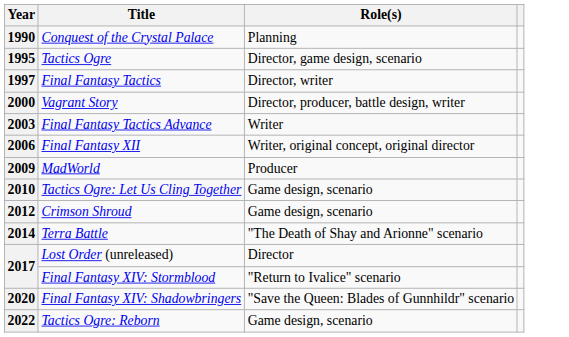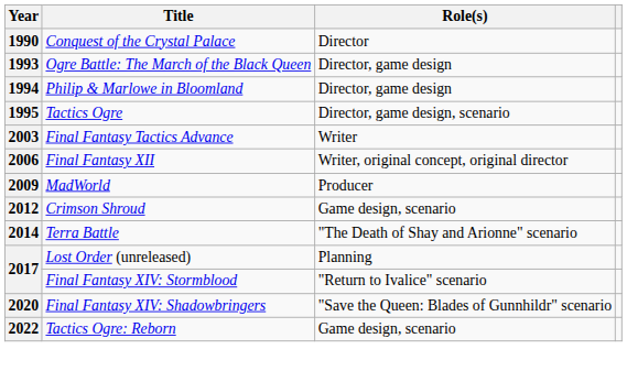 <table class="wikitable sortable">
 <tr>
 <th scope="col">Year</th>
 <th scope="col">Title</th>
 <th scope="col">Role(s)</th>
 <th scope="col"></th>
 </tr>
 <tr>
 <th scope="row">1990</th>
 <td><em><a href='#'>Conquest of the Crystal Palace</a></em></td>
-<td>Planning</td>
+<td>Director</td>
+<td></td>
+</tr>
+<tr>
+<th scope="row">1993</th>
+<td><em><a href='#'>Ogre Battle: The March of the Black Queen</a></em></td>
+<td>Director, game design</td>
+<td></td>
+</tr>
+<tr>
+<th scope="row">1994</th>
+<td><em><a href='#'>Philip & Marlowe in Bloomland</a></em></td>
+<td>Director, game design</td>
 <td></td>
 </tr>
 <tr>
 <th scope="row">1995</th>
 <td><em><a href='#'>Tactics Ogre</a></em></td>
 <td>Director, game design, scenario</td>
-<td></td>
-</tr>
-<tr>
-<th scope="row">1997</th>
-<td><em><a href='#'>Final Fantasy Tactics</a></em></td>
-<td>Director, writer</td>
-<td></td>
-</tr>
-<tr>
-<th scope="row">2000</th>
-<td><em><a href='#'>Vagrant Story</a></em></td>
-<td>Director, producer, battle design, writer</td>
 <td></td>
 </tr>
 <tr>
 <th scope="row">2003</th>
 <td><em><a href='#'>Final Fantasy Tactics Advance</a></em></td>
 <td>Writer</td>
 <td></td>
 </tr>
 <tr>
 <th scope="row">2006</th>
 <td><em><a href='#'>Final Fantasy XII</a></em></td>
 <td>Writer, original concept, original director</td>
 <td></td>
 </tr>
 <tr>
 <th scope="row">2009</th>
 <td><em><a href='#'>MadWorld</a></em></td>
 <td>Producer</td>
 <td></td>
 </tr>
 <tr>
-<th scope="row">2010</th>
-<td><em><a href='#'>Tactics Ogre: Let Us Cling Together</a></em></td>
-<td>Game design, scenario</td>
-<td></td>
-</tr>
-<tr>
 <th scope="row">2012</th>
 <td><em><a href='#'>Crimson Shroud</a></em></td>
 <td>Game design, scenario</td>
 <td></td>
 </tr>
 <tr>
 <th scope="row">2014</th>
 <td><em><a href='#'>Terra Battle</a></em></td>
 <td>"The Death of Shay and Arionne" scenario</td>
 <td></td>
 </tr>
 <tr>
 <th scope="row" rowspan="2">2017</th>
 <td><em><a href='#'>Lost Order</a></em> (unreleased)</td>
-<td>Director</td>
+<td>Planning</td>
 <td></td>
 </tr>
 <tr>
 <td><em><a href='#'>Final Fantasy XIV: Stormblood</a></em></td>
 <td>"Return to Ivalice" scenario</td>
 <td></td>
 </tr>
 <tr>
 <th scope="row">2020</th>
 <td><em><a href='#'>Final Fantasy XIV: Shadowbringers</a></em></td>
 <td>"Save the Queen: Blades of Gunnhildr" scenario</td>
 <td></td>
 </tr>
 <tr>
 <th scope="row">2022</th>
 <td><em><a href='#'>Tactics Ogre: Reborn</a></em></td>
 <td>Game design, scenario</td>
 <td></td>
 </tr>
 </table>
